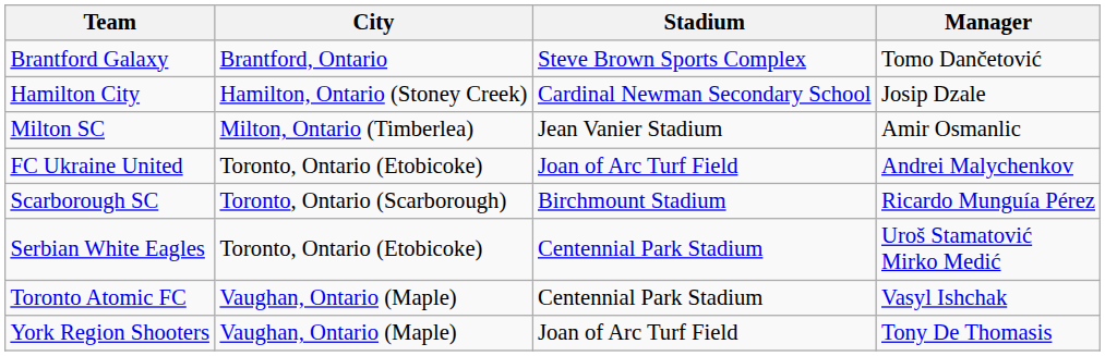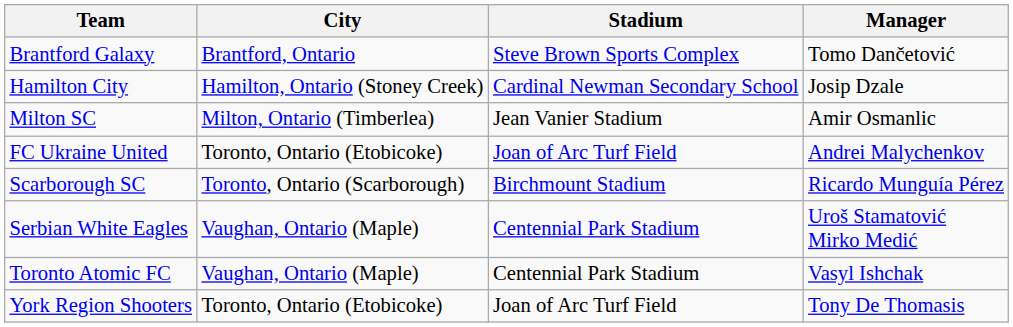 <table class="wikitable sortable">
 <tr>
 <th>Team</th>
 <th>City</th>
 <th>Stadium</th>
 <th>Manager</th>
 </tr>
 <tr>
 <td><a href='#'>Brantford Galaxy</a></td>
 <td><a href='#'>Brantford, Ontario</a></td>
 <td><a href='#'>Steve Brown Sports Complex</a></td>
 <td>Tomo Dančetović</td>
 </tr>
 <tr>
 <td><a href='#'>Hamilton City</a></td>
 <td><a href='#'>Hamilton, Ontario</a> (Stoney Creek)</td>
 <td><a href='#'>Cardinal Newman Secondary School</a></td>
 <td>Josip Dzale</td>
 </tr>
 <tr>
 <td><a href='#'>Milton SC</a></td>
 <td><a href='#'>Milton, Ontario</a> (Timberlea)</td>
 <td>Jean Vanier Stadium</td>
 <td>Amir Osmanlic</td>
 </tr>
 <tr>
 <td><a href='#'>FC Ukraine United</a></td>
 <td>Toronto, Ontario (Etobicoke)</td>
 <td><a href='#'>Joan of Arc Turf Field</a></td>
 <td><a href='#'>Andrei Malychenkov</a></td>
 </tr>
 <tr>
 <td><a href='#'>Scarborough SC</a></td>
 <td><a href='#'>Toronto</a>, Ontario (Scarborough)</td>
 <td><a href='#'>Birchmount Stadium</a></td>
 <td><a href='#'>Ricardo Munguía Pérez</a></td>
 </tr>
 <tr>
 <td><a href='#'>Serbian White Eagles</a></td>
-<td>Toronto, Ontario (Etobicoke)</td>
+<td><a href='#'>Vaughan, Ontario</a> (Maple)</td>
 <td><a href='#'>Centennial Park Stadium</a></td>
 <td><a href='#'>Uroš Stamatović</a><br> <a href='#'>Mirko Medić</a></td>
 </tr>
 <tr>
 <td><a href='#'>Toronto Atomic FC</a></td>
 <td><a href='#'>Vaughan, Ontario</a> (Maple)</td>
 <td>Centennial Park Stadium</td>
 <td><a href='#'>Vasyl Ishchak</a></td>
 </tr>
 <tr>
 <td><a href='#'>York Region Shooters</a></td>
-<td><a href='#'>Vaughan, Ontario</a> (Maple)</td>
+<td>Toronto, Ontario (Etobicoke)</td>
 <td>Joan of Arc Turf Field</td>
 <td><a href='#'>Tony De Thomasis</a></td>
 </tr>
 </table>
